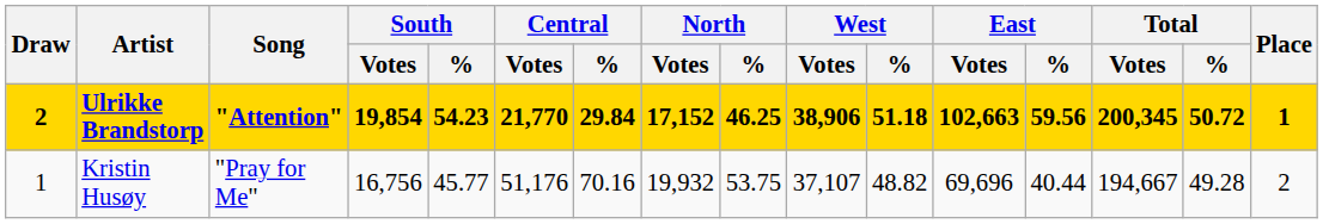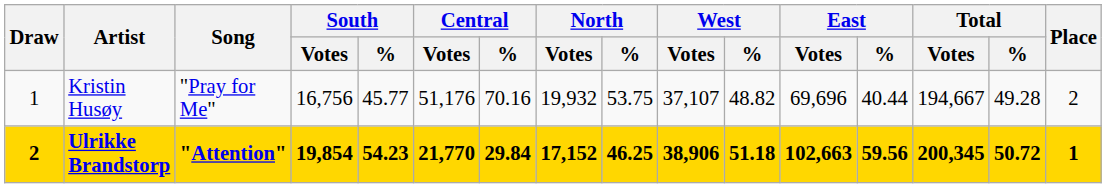 <table class="sortable wikitable" style="margin: 1em auto 1em auto; text-align:center;">
 <tr>
 <th scope="col" rowspan="2">Draw</th>
 <th scope="col" rowspan="2">Artist</th>
 <th scope="col" rowspan="2">Song</th>
 <th scope="col" colspan="2"><a href='#'>South</a></th>
 <th scope="col" colspan="2"><a href='#'>Central</a></th>
 <th scope="col" colspan="2"><a href='#'>North</a></th>
 <th scope="col" colspan="2"><a href='#'>West</a></th>
 <th scope="col" colspan="2"><a href='#'>East</a></th>
 <th scope="col" colspan="2">Total</th>
 <th scope="col" rowspan="2">Place</th>
 </tr>
 <tr>
 <th scope="col">Votes</th>
 <th scope="col">%</th>
 <th scope="col">Votes</th>
 <th scope="col">%</th>
 <th scope="col">Votes</th>
 <th scope="col">%</th>
 <th scope="col">Votes</th>
 <th scope="col">%</th>
 <th scope="col">Votes</th>
 <th scope="col">%</th>
 <th scope="col">Votes</th>
 <th scope="col">%</th>
 </tr>
+<tr>
+<td>1</td>
+<td style="text-align:left;"><a href='#'>Kristin Husøy</a></td>
+<td style="text-align:left;">"<a href='#'>Pray for Me</a>"</td>
+<td>16,756</td>
+<td>45.77</td>
+<td>51,176</td>
+<td>70.16</td>
+<td>19,932</td>
+<td>53.75</td>
+<td>37,107</td>
+<td>48.82</td>
+<td>69,696</td>
+<td>40.44</td>
+<td>194,667</td>
+<td>49.28</td>
+<td>2</td>
+</tr>
 <tr style="background: gold; font-weight: bold;">
 <td>2</td>
 <td style="text-align:left;"><a href='#'>Ulrikke Brandstorp</a></td>
 <td style="text-align:left;">"<a href='#'>Attention</a>"</td>
 <td>19,854</td>
 <td>54.23</td>
 <td>21,770</td>
 <td>29.84</td>
 <td>17,152</td>
 <td>46.25</td>
 <td>38,906</td>
 <td>51.18</td>
 <td>102,663</td>
 <td>59.56</td>
 <td>200,345</td>
 <td>50.72</td>
 <td>1</td>
 </tr>
-<tr>
-<td>1</td>
-<td style="text-align:left;"><a href='#'>Kristin Husøy</a></td>
-<td style="text-align:left;">"<a href='#'>Pray for Me</a>"</td>
-<td>16,756</td>
-<td>45.77</td>
-<td>51,176</td>
-<td>70.16</td>
-<td>19,932</td>
-<td>53.75</td>
-<td>37,107</td>
-<td>48.82</td>
-<td>69,696</td>
-<td>40.44</td>
-<td>194,667</td>
-<td>49.28</td>
-<td>2</td>
-</tr>
 </table>
